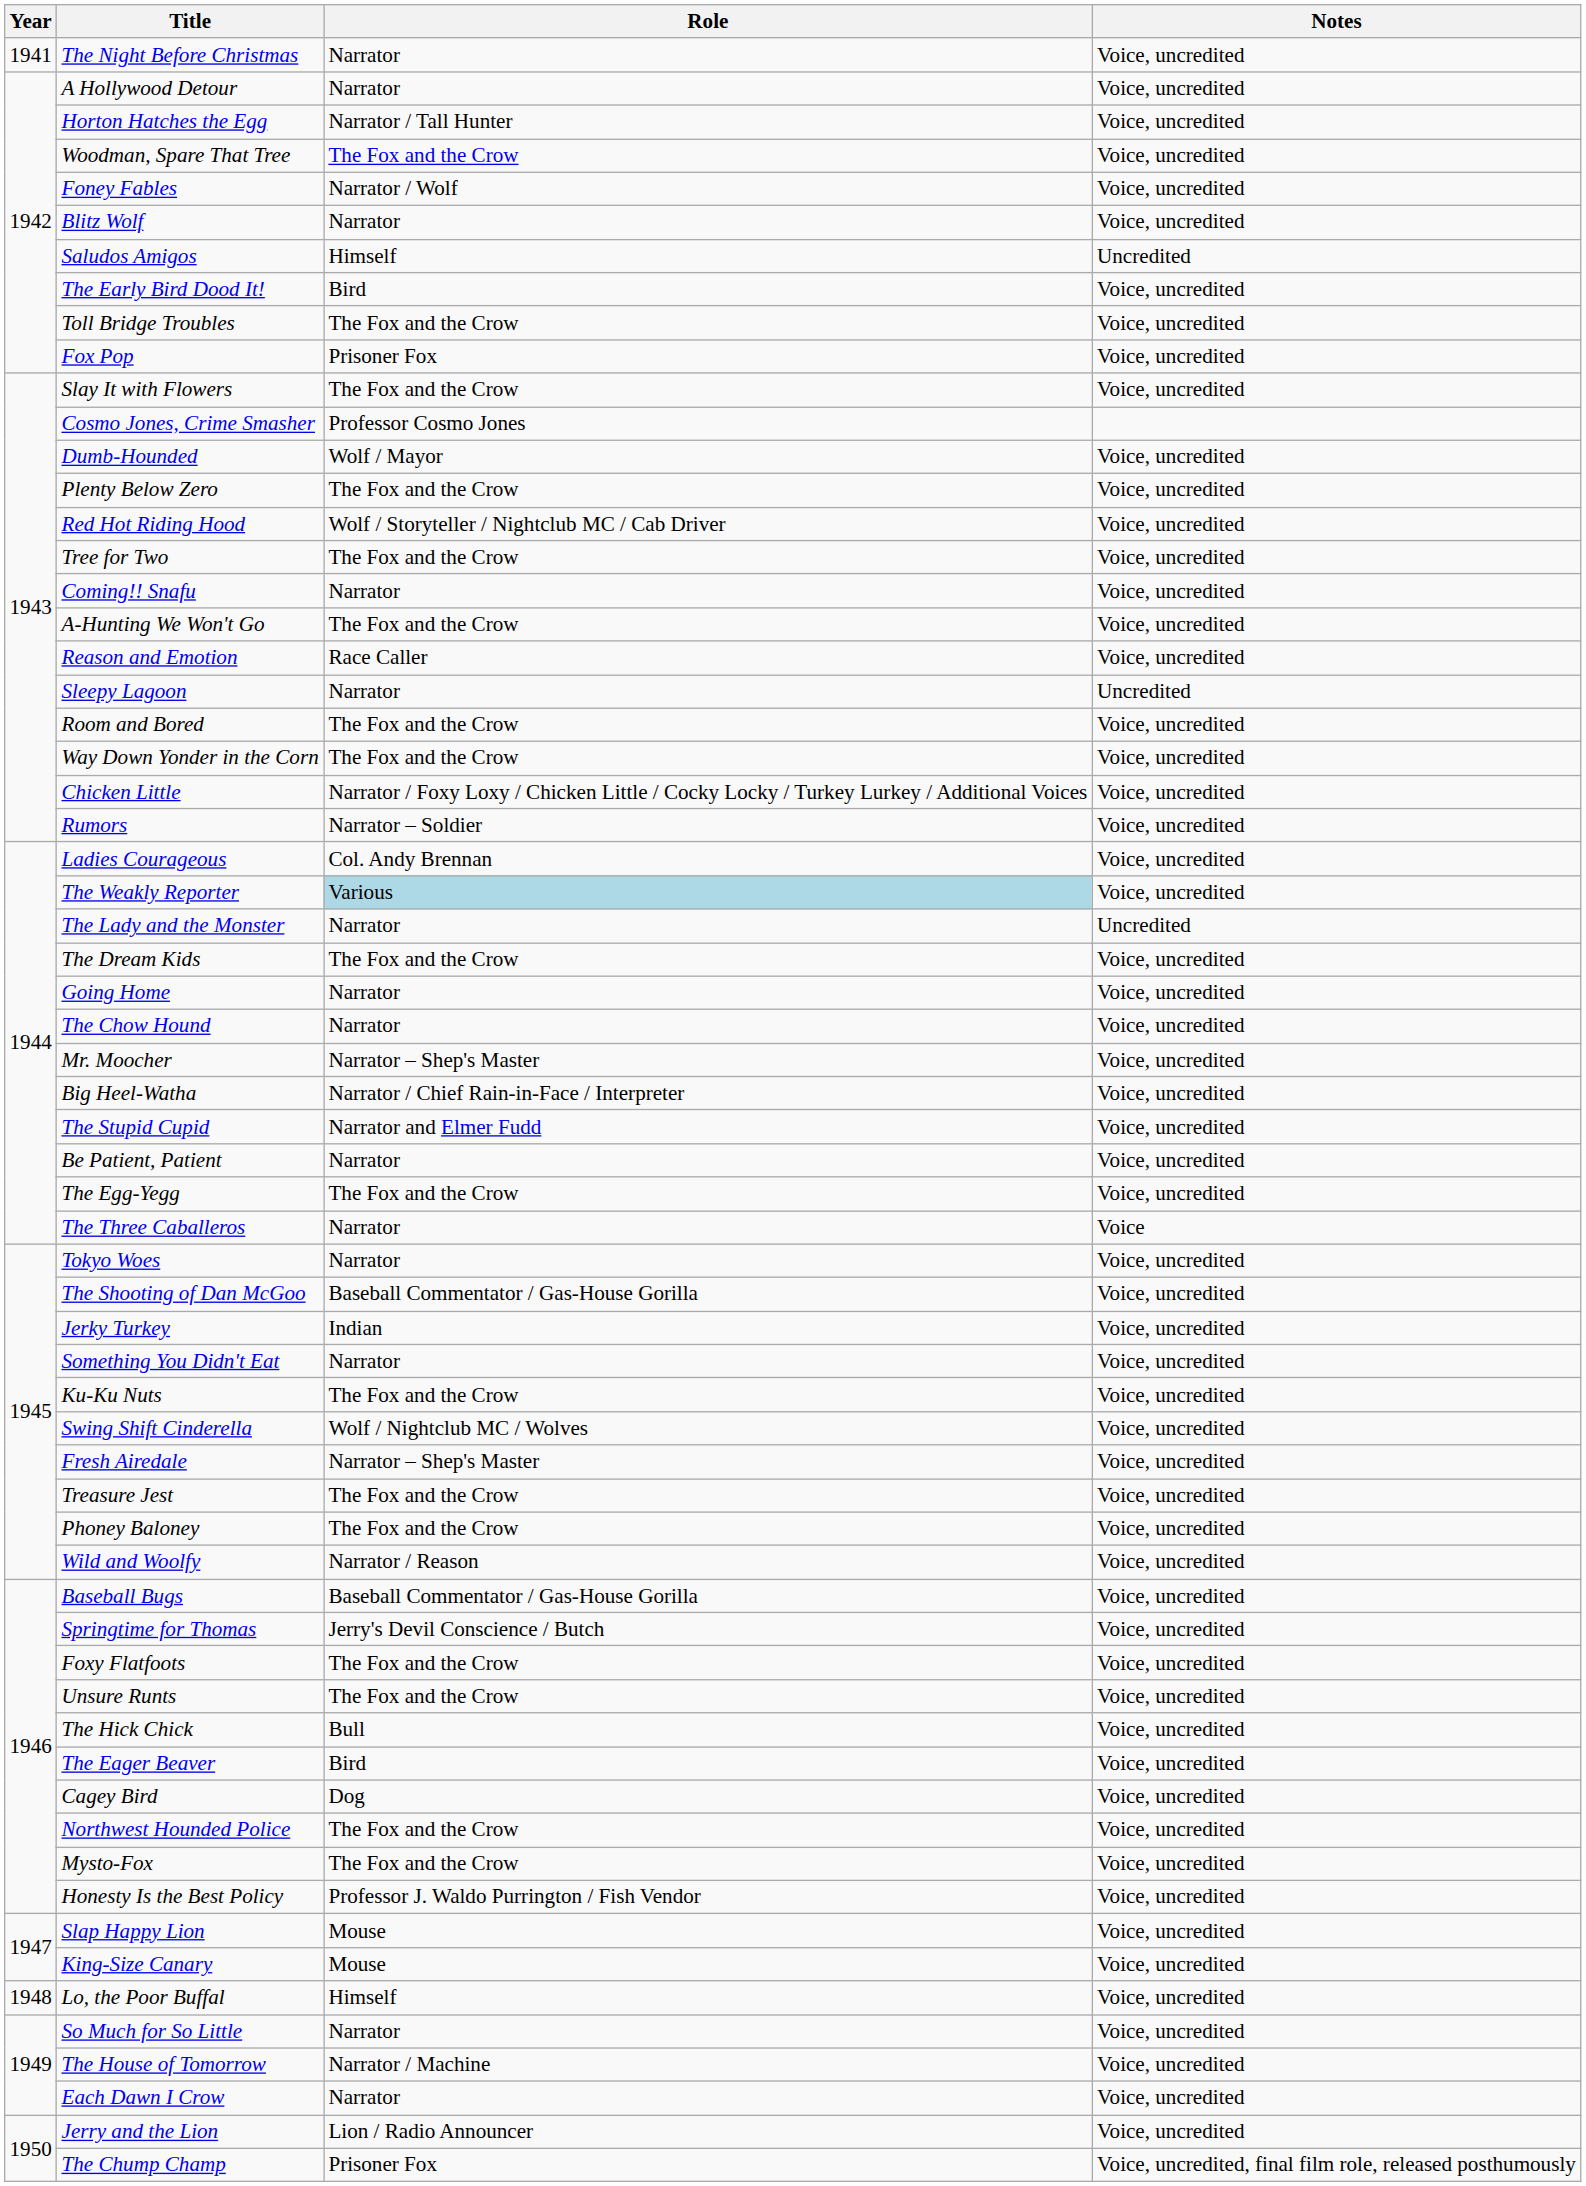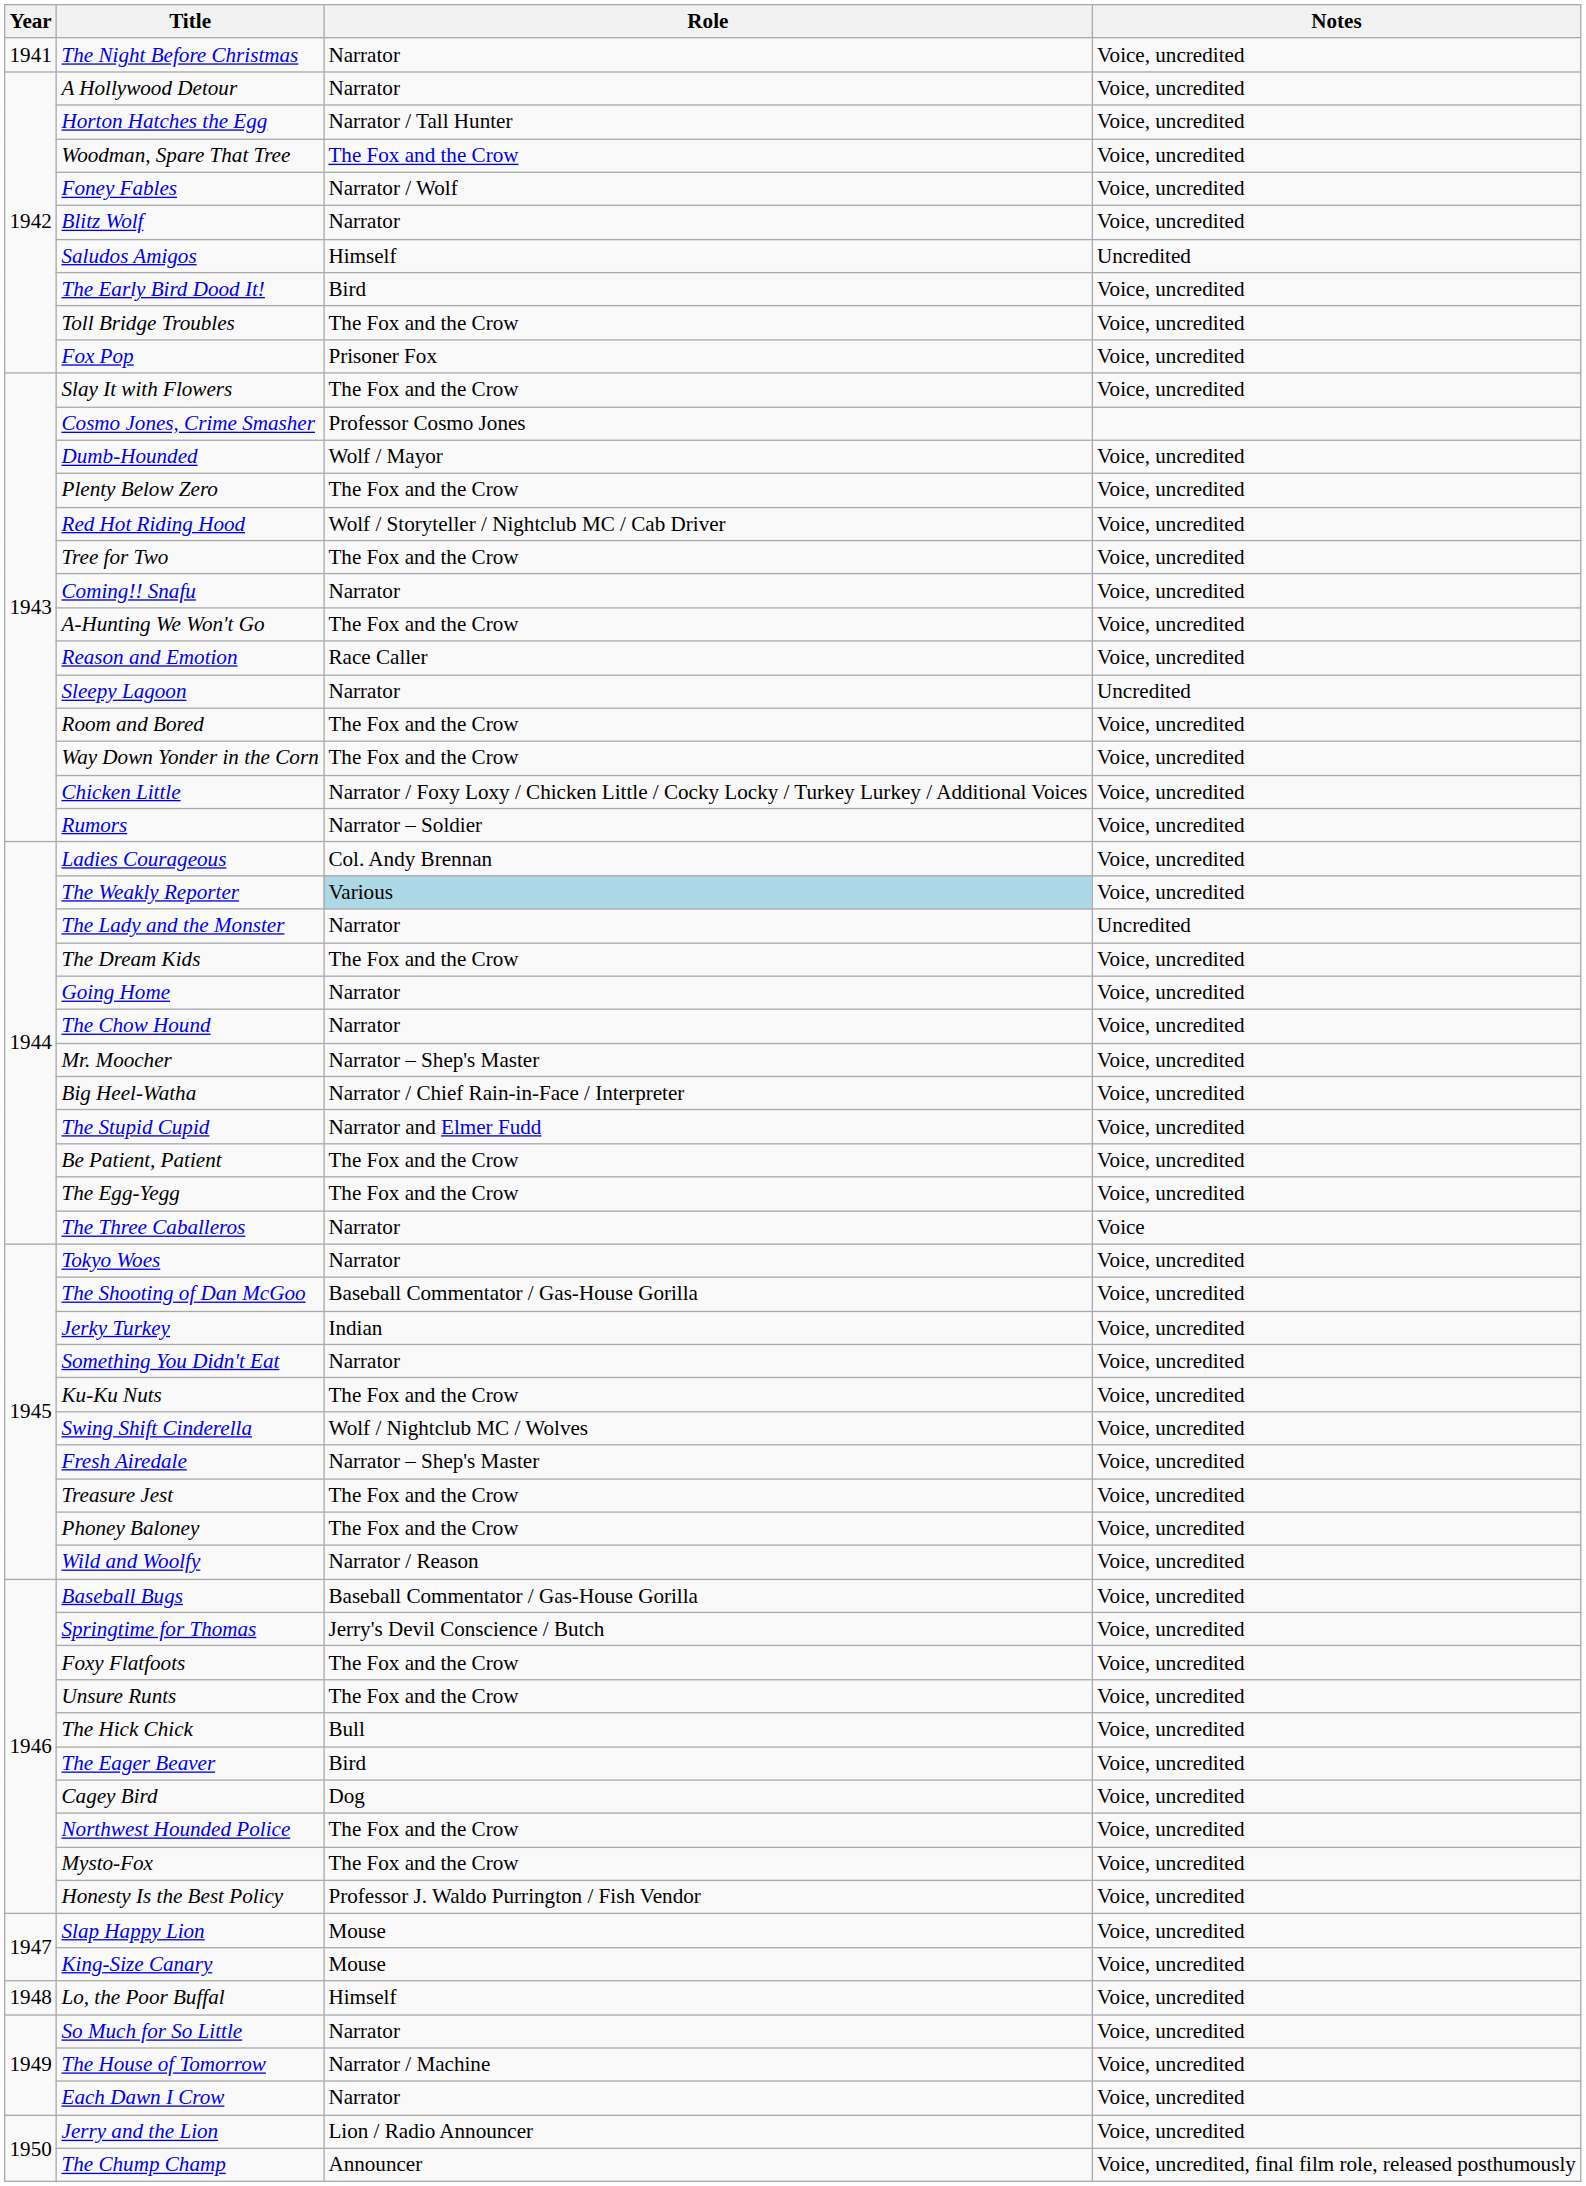 <table class="wikitable">
 <tr>
 <th>Year</th>
 <th>Title</th>
 <th>Role</th>
 <th>Notes</th>
 </tr>
 <tr>
 <td>1941</td>
 <td><em><a href='#'>The Night Before Christmas</a></em></td>
 <td>Narrator</td>
 <td>Voice, uncredited</td>
 </tr>
 <tr>
 <td rowspan="9">1942</td>
 <td><em>A Hollywood Detour</em></td>
 <td>Narrator</td>
 <td>Voice, uncredited</td>
 </tr>
 <tr>
 <td><em><a href='#'>Horton Hatches the Egg</a></em></td>
 <td>Narrator / Tall Hunter</td>
 <td>Voice, uncredited</td>
 </tr>
 <tr>
 <td><em>Woodman, Spare That Tree</em></td>
 <td><a href='#'>The Fox and the Crow</a></td>
 <td>Voice, uncredited</td>
 </tr>
 <tr>
 <td><em><a href='#'>Foney Fables</a></em></td>
 <td>Narrator / Wolf</td>
 <td>Voice, uncredited</td>
 </tr>
 <tr>
 <td><em><a href='#'>Blitz Wolf</a></em></td>
 <td>Narrator</td>
 <td>Voice, uncredited</td>
 </tr>
 <tr>
 <td><em><a href='#'>Saludos Amigos</a></em></td>
 <td>Himself</td>
 <td>Uncredited</td>
 </tr>
 <tr>
 <td><em><a href='#'>The Early Bird Dood It!</a></em></td>
 <td>Bird</td>
 <td>Voice, uncredited</td>
 </tr>
 <tr>
 <td><em>Toll Bridge Troubles</em></td>
 <td>The Fox and the Crow</td>
 <td>Voice, uncredited</td>
 </tr>
 <tr>
 <td><em><a href='#'>Fox Pop</a></em></td>
 <td>Prisoner Fox</td>
 <td>Voice, uncredited</td>
 </tr>
 <tr>
 <td rowspan="14">1943</td>
 <td><em>Slay It with Flowers</em></td>
 <td>The Fox and the Crow</td>
 <td>Voice, uncredited</td>
 </tr>
 <tr>
 <td><em><a href='#'>Cosmo Jones, Crime Smasher</a></em></td>
 <td>Professor Cosmo Jones</td>
 <td></td>
 </tr>
 <tr>
 <td><em><a href='#'>Dumb-Hounded</a></em></td>
 <td>Wolf / Mayor</td>
 <td>Voice, uncredited</td>
 </tr>
 <tr>
 <td><em>Plenty Below Zero</em></td>
 <td>The Fox and the Crow</td>
 <td>Voice, uncredited</td>
 </tr>
 <tr>
 <td><em><a href='#'>Red Hot Riding Hood</a></em></td>
 <td>Wolf / Storyteller / Nightclub MC / Cab Driver</td>
 <td>Voice, uncredited</td>
 </tr>
 <tr>
 <td><em>Tree for Two</em></td>
 <td>The Fox and the Crow</td>
 <td>Voice, uncredited</td>
 </tr>
 <tr>
 <td><em><a href='#'>Coming!! Snafu</a></em></td>
 <td>Narrator</td>
 <td>Voice, uncredited</td>
 </tr>
 <tr>
 <td><em>A-Hunting We Won't Go</em></td>
 <td>The Fox and the Crow</td>
 <td>Voice, uncredited</td>
 </tr>
 <tr>
 <td><em><a href='#'>Reason and Emotion</a></em></td>
 <td>Race Caller</td>
 <td>Voice, uncredited</td>
 </tr>
 <tr>
 <td><em><a href='#'>Sleepy Lagoon</a></em></td>
 <td>Narrator</td>
 <td>Uncredited</td>
 </tr>
 <tr>
 <td><em>Room and Bored</em></td>
 <td>The Fox and the Crow</td>
 <td>Voice, uncredited</td>
 </tr>
 <tr>
 <td><em>Way Down Yonder in the Corn</em></td>
 <td>The Fox and the Crow</td>
 <td>Voice, uncredited</td>
 </tr>
 <tr>
 <td><em><a href='#'>Chicken Little</a></em></td>
 <td>Narrator / Foxy Loxy / Chicken Little / Cocky Locky / Turkey Lurkey / Additional Voices</td>
 <td>Voice, uncredited</td>
 </tr>
 <tr>
 <td><em><a href='#'>Rumors</a></em></td>
 <td>Narrator – Soldier</td>
 <td>Voice, uncredited</td>
 </tr>
 <tr>
 <td rowspan="12">1944</td>
 <td><em><a href='#'>Ladies Courageous</a></em></td>
 <td>Col. Andy Brennan</td>
 <td>Voice, uncredited</td>
 </tr>
 <tr>
 <td><em><a href='#'>The Weakly Reporter</a></em></td>
 <td style="background: lightblue;">Various</td>
 <td>Voice, uncredited</td>
 </tr>
 <tr>
 <td><em><a href='#'>The Lady and the Monster</a></em></td>
 <td>Narrator</td>
 <td>Uncredited</td>
 </tr>
 <tr>
 <td><em>The Dream Kids</em></td>
 <td>The Fox and the Crow</td>
 <td>Voice, uncredited</td>
 </tr>
 <tr>
 <td><em><a href='#'>Going Home</a></em></td>
 <td>Narrator</td>
 <td>Voice, uncredited</td>
 </tr>
 <tr>
 <td><em><a href='#'>The Chow Hound</a></em></td>
 <td>Narrator</td>
 <td>Voice, uncredited</td>
 </tr>
 <tr>
 <td><em>Mr. Moocher</em></td>
 <td>Narrator – Shep's Master</td>
 <td>Voice, uncredited</td>
 </tr>
 <tr>
 <td><em>Big Heel-Watha</em></td>
 <td>Narrator / Chief Rain-in-Face / Interpreter</td>
 <td>Voice, uncredited</td>
 </tr>
 <tr>
 <td><em><a href='#'>The Stupid Cupid</a></em></td>
 <td>Narrator and <a href='#'>Elmer Fudd</a></td>
 <td>Voice, uncredited</td>
 </tr>
 <tr>
 <td><em>Be Patient, Patient</em></td>
-<td>Narrator</td>
+<td>The Fox and the Crow</td>
 <td>Voice, uncredited</td>
 </tr>
 <tr>
 <td><em>The Egg-Yegg</em></td>
 <td>The Fox and the Crow</td>
 <td>Voice, uncredited</td>
 </tr>
 <tr>
 <td><em><a href='#'>The Three Caballeros</a></em></td>
 <td>Narrator</td>
 <td>Voice</td>
 </tr>
 <tr>
 <td rowspan="10">1945</td>
 <td><em><a href='#'>Tokyo Woes</a></em></td>
 <td>Narrator</td>
 <td>Voice, uncredited</td>
 </tr>
 <tr>
 <td><em><a href='#'>The Shooting of Dan McGoo</a></em></td>
 <td>Baseball Commentator / Gas-House Gorilla</td>
 <td>Voice, uncredited</td>
 </tr>
 <tr>
 <td><em><a href='#'>Jerky Turkey</a></em></td>
 <td>Indian</td>
 <td>Voice, uncredited</td>
 </tr>
 <tr>
 <td><em><a href='#'>Something You Didn't Eat</a></em></td>
 <td>Narrator</td>
 <td>Voice, uncredited</td>
 </tr>
 <tr>
 <td><em>Ku-Ku Nuts</em></td>
 <td>The Fox and the Crow</td>
 <td>Voice, uncredited</td>
 </tr>
 <tr>
 <td><em><a href='#'>Swing Shift Cinderella</a></em></td>
 <td>Wolf / Nightclub MC / Wolves</td>
 <td>Voice, uncredited</td>
 </tr>
 <tr>
 <td><em><a href='#'>Fresh Airedale</a></em></td>
 <td>Narrator – Shep's Master</td>
 <td>Voice, uncredited</td>
 </tr>
 <tr>
 <td><em>Treasure Jest</em></td>
 <td>The Fox and the Crow</td>
 <td>Voice, uncredited</td>
 </tr>
 <tr>
 <td><em>Phoney Baloney</em></td>
 <td>The Fox and the Crow</td>
 <td>Voice, uncredited</td>
 </tr>
 <tr>
 <td><em><a href='#'>Wild and Woolfy</a></em></td>
 <td>Narrator / Reason</td>
 <td>Voice, uncredited</td>
 </tr>
 <tr>
 <td rowspan="10">1946</td>
 <td><em><a href='#'>Baseball Bugs</a></em></td>
 <td>Baseball Commentator / Gas-House Gorilla</td>
 <td>Voice, uncredited</td>
 </tr>
 <tr>
 <td><em><a href='#'>Springtime for Thomas</a></em></td>
 <td>Jerry's Devil Conscience / Butch</td>
 <td>Voice, uncredited</td>
 </tr>
 <tr>
 <td><em>Foxy Flatfoots</em></td>
 <td>The Fox and the Crow</td>
 <td>Voice, uncredited</td>
 </tr>
 <tr>
 <td><em>Unsure Runts</em></td>
 <td>The Fox and the Crow</td>
 <td>Voice, uncredited</td>
 </tr>
 <tr>
 <td><em>The Hick Chick</em></td>
 <td>Bull</td>
 <td>Voice, uncredited</td>
 </tr>
 <tr>
 <td><em><a href='#'>The Eager Beaver</a></em></td>
 <td>Bird</td>
 <td>Voice, uncredited</td>
 </tr>
 <tr>
 <td><em>Cagey Bird</em></td>
 <td>Dog</td>
 <td>Voice, uncredited</td>
 </tr>
 <tr>
 <td><em><a href='#'>Northwest Hounded Police</a></em></td>
 <td>The Fox and the Crow</td>
 <td>Voice, uncredited</td>
 </tr>
 <tr>
 <td><em>Mysto-Fox</em></td>
 <td>The Fox and the Crow</td>
 <td>Voice, uncredited</td>
 </tr>
 <tr>
 <td><em>Honesty Is the Best Policy</em></td>
 <td>Professor J. Waldo Purrington / Fish Vendor</td>
 <td>Voice, uncredited</td>
 </tr>
 <tr>
 <td rowspan="2">1947</td>
 <td><em><a href='#'>Slap Happy Lion</a></em></td>
 <td>Mouse</td>
 <td>Voice, uncredited</td>
 </tr>
 <tr>
 <td><em><a href='#'>King-Size Canary</a></em></td>
 <td>Mouse</td>
 <td>Voice, uncredited</td>
 </tr>
 <tr>
 <td>1948</td>
 <td><em>Lo, the Poor Buffal</em></td>
 <td>Himself</td>
 <td>Voice, uncredited</td>
 </tr>
 <tr>
 <td rowspan="3">1949</td>
 <td><em><a href='#'>So Much for So Little</a></em></td>
 <td>Narrator</td>
 <td>Voice, uncredited</td>
 </tr>
 <tr>
 <td><em><a href='#'>The House of Tomorrow</a></em></td>
 <td>Narrator / Machine</td>
 <td>Voice, uncredited</td>
 </tr>
 <tr>
 <td><em><a href='#'>Each Dawn I Crow</a></em></td>
 <td>Narrator</td>
 <td>Voice, uncredited</td>
 </tr>
 <tr>
 <td rowspan="2">1950</td>
 <td><em><a href='#'>Jerry and the Lion</a></em></td>
 <td>Lion / Radio Announcer</td>
 <td>Voice, uncredited</td>
 </tr>
 <tr>
 <td><em><a href='#'>The Chump Champ</a></em></td>
-<td>Prisoner Fox</td>
+<td>Announcer</td>
 <td>Voice, uncredited, final film role, released posthumously</td>
 </tr>
 </table>
